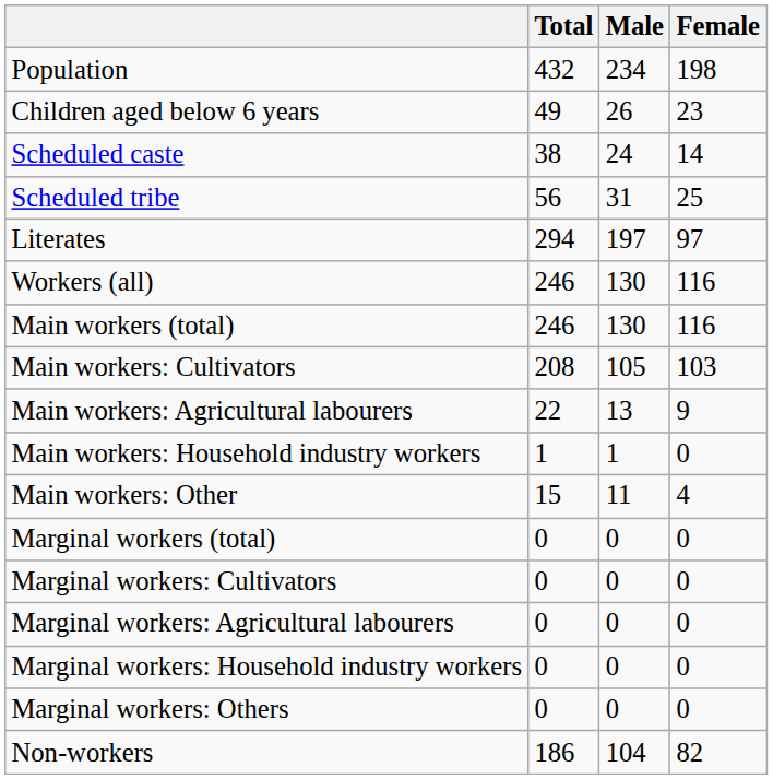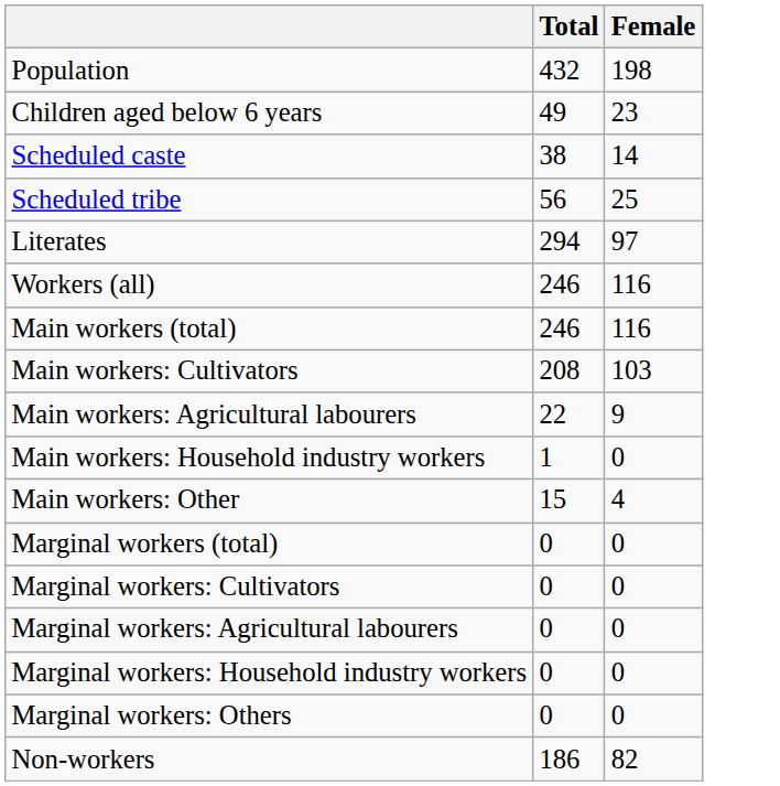 <table class="wikitable sortable">
 <tr>
 <th></th>
 <th>Total</th>
-<th>Male</th>
 <th>Female</th>
 </tr>
 <tr>
 <td>Population</td>
 <td>432</td>
-<td>234</td>
 <td>198</td>
 </tr>
 <tr>
 <td>Children aged below 6 years</td>
 <td>49</td>
-<td>26</td>
 <td>23</td>
 </tr>
 <tr>
 <td><a href='#'>Scheduled caste</a></td>
 <td>38</td>
-<td>24</td>
 <td>14</td>
 </tr>
 <tr>
 <td><a href='#'>Scheduled tribe</a></td>
 <td>56</td>
-<td>31</td>
 <td>25</td>
 </tr>
 <tr>
 <td>Literates</td>
 <td>294</td>
-<td>197</td>
 <td>97</td>
 </tr>
 <tr>
 <td>Workers (all)</td>
 <td>246</td>
-<td>130</td>
 <td>116</td>
 </tr>
 <tr>
 <td>Main workers (total)</td>
 <td>246</td>
-<td>130</td>
 <td>116</td>
 </tr>
 <tr>
 <td>Main workers: Cultivators</td>
 <td>208</td>
-<td>105</td>
 <td>103</td>
 </tr>
 <tr>
 <td>Main workers: Agricultural labourers</td>
 <td>22</td>
-<td>13</td>
 <td>9</td>
 </tr>
 <tr>
 <td>Main workers: Household industry workers</td>
-<td>1</td>
 <td>1</td>
 <td>0</td>
 </tr>
 <tr>
 <td>Main workers: Other</td>
 <td>15</td>
-<td>11</td>
 <td>4</td>
 </tr>
 <tr>
 <td>Marginal workers (total)</td>
-<td>0</td>
 <td>0</td>
 <td>0</td>
 </tr>
 <tr>
 <td>Marginal workers: Cultivators</td>
 <td>0</td>
 <td>0</td>
-<td>0</td>
 </tr>
 <tr>
 <td>Marginal workers: Agricultural labourers</td>
-<td>0</td>
 <td>0</td>
 <td>0</td>
 </tr>
 <tr>
 <td>Marginal workers: Household industry workers</td>
 <td>0</td>
 <td>0</td>
-<td>0</td>
 </tr>
 <tr>
 <td>Marginal workers: Others</td>
-<td>0</td>
 <td>0</td>
 <td>0</td>
 </tr>
 <tr>
 <td>Non-workers</td>
 <td>186</td>
-<td>104</td>
 <td>82</td>
 </tr>
 </table>
